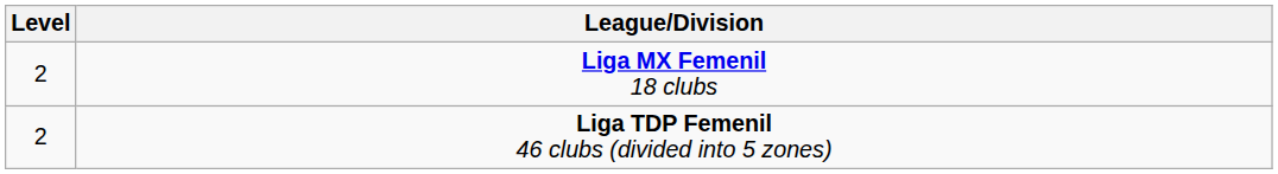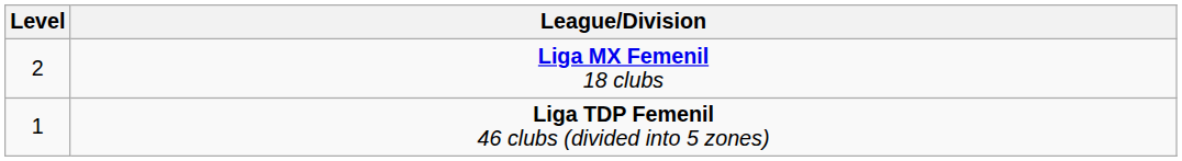 <table class="wikitable" style="text-align: center;">
 <tr south>
 <th colspan="1" width="4%">Level</th>
 <th colspan="1" width="96%">League/Division</th>
 </tr>
 <tr>
 <td>2</td>
 <td><strong><a href='#'>Liga MX Femenil</a></strong><br><em>18 clubs</em></td>
 </tr>
 <tr>
-<td>2</td>
+<td>1</td>
 <td><strong>Liga TDP Femenil</strong><br><em>46 clubs (divided into 5 zones)</em></td>
 </tr>
 </table>
